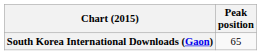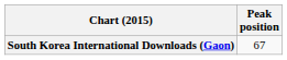 <table class="wikitable sortable plainrowheaders" style="text-align:center;">
 <tr>
 <th scope="col">Chart (2015)</th>
 <th scope="col">Peak<br>position</th>
 </tr>
 <tr>
 <th scope="row">South Korea International Downloads (<a href='#'>Gaon</a>)</th>
-<td style="text-align:center;">65</td>
+<td style="text-align:center;">67</td>
 </tr>
 </table>
